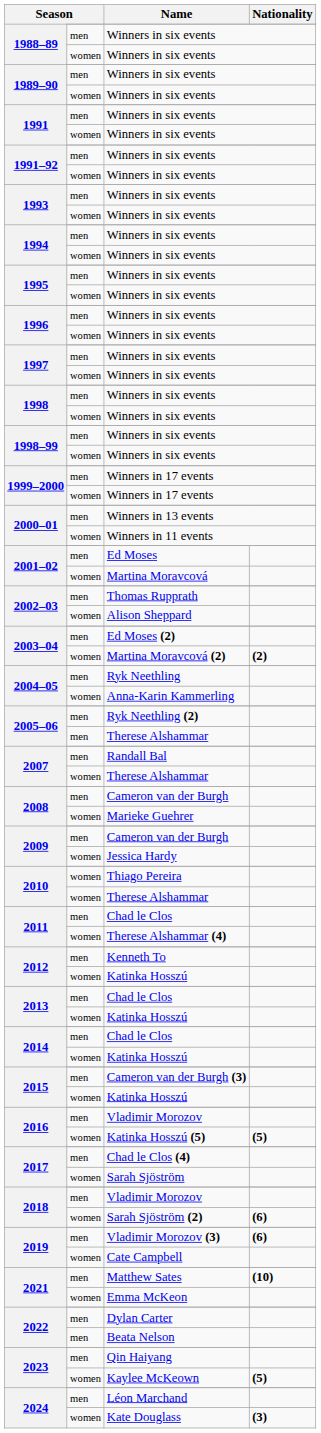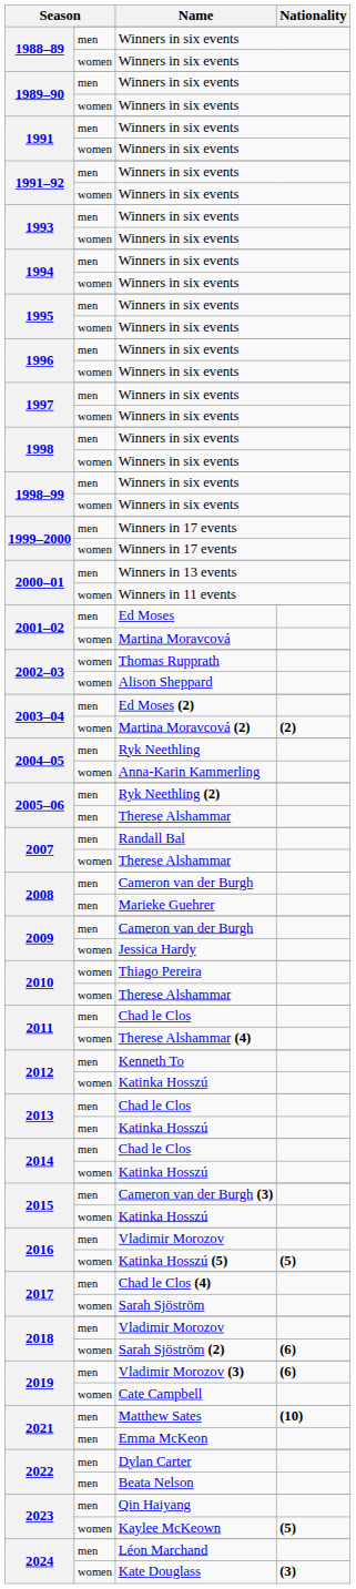 <table class="wikitable">
 <tr>
 <th colspan=2>Season</th>
 <th>Name</th>
 <th>Nationality</th>
 </tr>
 <tr>
 <th rowspan=3><a href='#'>1988–89</a></th>
 </tr>
 <tr>
 <td><small>men</small></td>
 <td colspan=2>Winners in six events</td>
 </tr>
 <tr>
 <td><small>women</small></td>
 <td colspan=2>Winners in six events</td>
 </tr>
 <tr>
 <th rowspan=3><a href='#'>1989–90</a></th>
 </tr>
 <tr>
 <td><small>men</small></td>
 <td colspan=2>Winners in six events</td>
 </tr>
 <tr>
 <td><small>women</small></td>
 <td colspan=2>Winners in six events</td>
 </tr>
 <tr>
 <th rowspan=3><a href='#'>1991</a></th>
 </tr>
 <tr>
 <td><small>men</small></td>
 <td colspan=2>Winners in six events</td>
 </tr>
 <tr>
 <td><small>women</small></td>
 <td colspan=2>Winners in six events</td>
 </tr>
 <tr>
 <th rowspan=3><a href='#'>1991–92</a></th>
 </tr>
 <tr>
 <td><small>men</small></td>
 <td colspan=2>Winners in six events</td>
 </tr>
 <tr>
 <td><small>women</small></td>
 <td colspan=2>Winners in six events</td>
 </tr>
 <tr>
 <th rowspan=3><a href='#'>1993</a></th>
 </tr>
 <tr>
 <td><small>men</small></td>
 <td colspan=2>Winners in six events</td>
 </tr>
 <tr>
 <td><small>women</small></td>
 <td colspan=2>Winners in six events</td>
 </tr>
 <tr>
 <th rowspan=3><a href='#'>1994</a></th>
 </tr>
 <tr>
 <td><small>men</small></td>
 <td colspan=2>Winners in six events</td>
 </tr>
 <tr>
 <td><small>women</small></td>
 <td colspan=2>Winners in six events</td>
 </tr>
 <tr>
 <th rowspan=3><a href='#'>1995</a></th>
 </tr>
 <tr>
 <td><small>men</small></td>
 <td colspan=2>Winners in six events</td>
 </tr>
 <tr>
 <td><small>women</small></td>
 <td colspan=2>Winners in six events</td>
 </tr>
 <tr>
 <th rowspan=3><a href='#'>1996</a></th>
 </tr>
 <tr>
 <td><small>men</small></td>
 <td colspan=2>Winners in six events</td>
 </tr>
 <tr>
 <td><small>women</small></td>
 <td colspan=2>Winners in six events</td>
 </tr>
 <tr>
 <th rowspan=3><a href='#'>1997</a></th>
 </tr>
 <tr>
 <td><small>men</small></td>
 <td colspan=2>Winners in six events</td>
 </tr>
 <tr>
 <td><small>women</small></td>
 <td colspan=2>Winners in six events</td>
 </tr>
 <tr>
 <th rowspan=3><a href='#'>1998</a></th>
 </tr>
 <tr>
 <td><small>men</small></td>
 <td colspan=2>Winners in six events</td>
 </tr>
 <tr>
 <td><small>women</small></td>
 <td colspan=2>Winners in six events</td>
 </tr>
 <tr>
 <th rowspan=3><a href='#'>1998–99</a></th>
 </tr>
 <tr>
 <td><small>men</small></td>
 <td colspan=2>Winners in six events</td>
 </tr>
 <tr>
 <td><small>women</small></td>
 <td colspan=2>Winners in six events</td>
 </tr>
 <tr>
 <th rowspan=3><a href='#'>1999–2000</a></th>
 </tr>
 <tr>
 <td><small>men</small></td>
 <td colspan=2>Winners in 17 events</td>
 </tr>
 <tr>
 <td><small>women</small></td>
 <td colspan=2>Winners in 17 events</td>
 </tr>
 <tr>
 <th rowspan=3><a href='#'>2000–01</a></th>
 </tr>
 <tr>
 <td><small>men</small></td>
 <td colspan=2>Winners in 13 events</td>
 </tr>
 <tr>
 <td><small>women</small></td>
 <td colspan=2>Winners in 11 events</td>
 </tr>
 <tr>
 <th rowspan=3><a href='#'>2001–02</a></th>
 </tr>
 <tr>
 <td><small>men</small></td>
 <td><a href='#'>Ed Moses</a></td>
 <td></td>
 </tr>
 <tr>
 <td><small>women</small></td>
 <td><a href='#'>Martina Moravcová</a></td>
 <td></td>
 </tr>
 <tr>
 <th rowspan=3><a href='#'>2002–03</a></th>
 </tr>
 <tr>
-<td><small>men</small></td>
+<td><small>women</small></td>
 <td><a href='#'>Thomas Rupprath</a></td>
 <td></td>
 </tr>
 <tr>
 <td><small>women</small></td>
 <td><a href='#'>Alison Sheppard</a></td>
 <td></td>
 </tr>
 <tr>
 <th rowspan=3><a href='#'>2003–04</a></th>
 </tr>
 <tr>
 <td><small>men</small></td>
 <td><a href='#'>Ed Moses</a> <strong>(2)</strong></td>
 <td></td>
 </tr>
 <tr>
 <td><small>women</small></td>
 <td><a href='#'>Martina Moravcová</a> <strong>(2)</strong></td>
 <td> <strong>(2)</strong></td>
 </tr>
 <tr>
 <th rowspan=3><a href='#'>2004–05</a></th>
 </tr>
 <tr>
 <td><small>men</small></td>
 <td><a href='#'>Ryk Neethling</a></td>
 <td></td>
 </tr>
 <tr>
 <td><small>women</small></td>
 <td><a href='#'>Anna-Karin Kammerling</a></td>
 <td></td>
 </tr>
 <tr>
 <th rowspan=3><a href='#'>2005–06</a></th>
 </tr>
 <tr>
 <td><small>men</small></td>
 <td><a href='#'>Ryk Neethling</a> <strong>(2)</strong></td>
 <td></td>
 </tr>
 <tr>
 <td><small>men</small></td>
 <td><a href='#'>Therese Alshammar</a></td>
 <td></td>
 </tr>
 <tr>
 <th rowspan=3><a href='#'>2007</a></th>
 </tr>
 <tr>
 <td><small>men</small></td>
 <td><a href='#'>Randall Bal</a></td>
 <td></td>
 </tr>
 <tr>
 <td><small>women</small></td>
 <td><a href='#'>Therese Alshammar</a></td>
 <td></td>
 </tr>
 <tr>
 <th rowspan=3><a href='#'>2008</a></th>
 </tr>
 <tr>
 <td><small>men</small></td>
 <td><a href='#'>Cameron van der Burgh</a></td>
 <td></td>
 </tr>
 <tr>
-<td><small>women</small></td>
+<td><small>men</small></td>
 <td><a href='#'>Marieke Guehrer</a></td>
 <td></td>
 </tr>
 <tr>
 <th rowspan=3><a href='#'>2009</a></th>
 </tr>
 <tr>
 <td><small>men</small></td>
 <td><a href='#'>Cameron van der Burgh</a></td>
 <td></td>
 </tr>
 <tr>
 <td><small>women</small></td>
 <td><a href='#'>Jessica Hardy</a></td>
 <td></td>
 </tr>
 <tr>
 <th rowspan=3><a href='#'>2010</a></th>
 </tr>
 <tr>
 <td><small>women</small></td>
 <td><a href='#'>Thiago Pereira</a></td>
 <td></td>
 </tr>
 <tr>
 <td><small>women</small></td>
 <td><a href='#'>Therese Alshammar</a></td>
 <td></td>
 </tr>
 <tr>
 <th rowspan=3><a href='#'>2011</a></th>
 </tr>
 <tr>
 <td><small>men</small></td>
 <td><a href='#'>Chad le Clos</a></td>
 <td></td>
 </tr>
 <tr>
 <td><small>women</small></td>
 <td><a href='#'>Therese Alshammar</a> <strong>(4)</strong></td>
 <td></td>
 </tr>
 <tr>
 <th rowspan=3><a href='#'>2012</a></th>
 </tr>
 <tr>
 <td><small>men</small></td>
 <td><a href='#'>Kenneth To</a></td>
 <td></td>
 </tr>
 <tr>
 <td><small>women</small></td>
 <td><a href='#'>Katinka Hosszú</a></td>
 <td></td>
 </tr>
 <tr>
 <th rowspan=3><a href='#'>2013</a></th>
 </tr>
 <tr>
 <td><small>men</small></td>
 <td><a href='#'>Chad le Clos</a></td>
 <td></td>
 </tr>
 <tr>
-<td><small>women</small></td>
+<td><small>men</small></td>
 <td><a href='#'>Katinka Hosszú</a></td>
 <td></td>
 </tr>
 <tr>
 <th rowspan=3><a href='#'>2014</a></th>
 </tr>
 <tr>
 <td><small>men</small></td>
 <td><a href='#'>Chad le Clos</a></td>
 <td></td>
 </tr>
 <tr>
 <td><small>women</small></td>
 <td><a href='#'>Katinka Hosszú</a></td>
 <td></td>
 </tr>
 <tr>
 <th rowspan=3><a href='#'>2015</a></th>
 </tr>
 <tr>
 <td><small>men</small></td>
 <td><a href='#'>Cameron van der Burgh</a> <strong>(3)</strong></td>
 <td></td>
 </tr>
 <tr>
 <td><small>women</small></td>
 <td><a href='#'>Katinka Hosszú</a></td>
 <td></td>
 </tr>
 <tr>
 <th rowspan=3><a href='#'>2016</a></th>
 </tr>
 <tr>
 <td><small>men</small></td>
 <td><a href='#'>Vladimir Morozov</a></td>
 <td></td>
 </tr>
 <tr>
 <td><small>women</small></td>
 <td><a href='#'>Katinka Hosszú</a> <strong>(5)</strong></td>
 <td> <strong>(5)</strong></td>
 </tr>
 <tr>
 <th rowspan=3><a href='#'>2017</a></th>
 </tr>
 <tr>
 <td><small>men</small></td>
 <td><a href='#'>Chad le Clos</a> <strong>(4)</strong></td>
 <td></td>
 </tr>
 <tr>
 <td><small>women</small></td>
 <td><a href='#'>Sarah Sjöström</a></td>
 <td></td>
 </tr>
 <tr>
 <th rowspan=3><a href='#'>2018</a></th>
 </tr>
 <tr>
 <td><small>men</small></td>
 <td><a href='#'>Vladimir Morozov</a></td>
 <td></td>
 </tr>
 <tr>
 <td><small>women</small></td>
 <td><a href='#'>Sarah Sjöström</a> <strong>(2)</strong></td>
 <td> <strong>(6)</strong></td>
 </tr>
 <tr>
 <th rowspan=3><a href='#'>2019</a></th>
 </tr>
 <tr>
 <td><small>men</small></td>
 <td><a href='#'>Vladimir Morozov</a> <strong>(3)</strong></td>
 <td> <strong>(6)</strong></td>
 </tr>
 <tr>
 <td><small>women</small></td>
 <td><a href='#'>Cate Campbell</a></td>
 <td></td>
 </tr>
 <tr>
 <th rowspan=3><a href='#'>2021</a></th>
 </tr>
 <tr>
 <td><small>men</small></td>
 <td><a href='#'>Matthew Sates</a></td>
 <td> <strong>(10)</strong></td>
 </tr>
 <tr>
-<td><small>women</small></td>
+<td><small>men</small></td>
 <td><a href='#'>Emma McKeon</a></td>
 <td></td>
 </tr>
 <tr>
 <th rowspan=3><a href='#'>2022</a></th>
 </tr>
 <tr>
 <td><small>men</small></td>
 <td><a href='#'>Dylan Carter</a></td>
 <td></td>
 </tr>
 <tr>
 <td><small>men</small></td>
 <td><a href='#'>Beata Nelson</a></td>
 <td></td>
 </tr>
 <tr>
 <th rowspan=3><a href='#'>2023</a></th>
 </tr>
 <tr>
 <td><small>men</small></td>
 <td><a href='#'>Qin Haiyang</a></td>
 <td></td>
 </tr>
 <tr>
 <td><small>women</small></td>
 <td><a href='#'>Kaylee McKeown</a></td>
 <td> <strong>(5)</strong></td>
 </tr>
 <tr>
 <th rowspan=3><a href='#'>2024</a></th>
 </tr>
 <tr>
 <td><small>men</small></td>
 <td><a href='#'>Léon Marchand</a></td>
 <td></td>
 </tr>
 <tr>
 <td><small>women</small></td>
 <td><a href='#'>Kate Douglass</a></td>
 <td> <strong>(3)</strong></td>
 </tr>
 </table>
